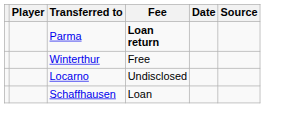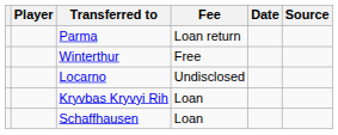 <table class="wikitable plainrowheaders sortable">
 <tr>
 <th></th>
 <th scope="col">Player</th>
 <th>Transferred to</th>
 <th style="width: 65px;">Fee</th>
 <th scope="col">Date</th>
 <th scope="col">Source</th>
 </tr>
 <tr>
 <td align="center"></td>
 <td></td>
 <td> <a href='#'>Parma</a></td>
-<td><strong>Loan return</strong></td>
+<td>Loan return</td>
 <td></td>
 <td></td>
 </tr>
 <tr>
 <td align="center"></td>
 <td></td>
 <td> <a href='#'>Winterthur</a></td>
 <td>Free</td>
 <td></td>
 <td></td>
 </tr>
 <tr>
 <td align="center"></td>
 <td></td>
 <td> <a href='#'>Locarno</a></td>
 <td>Undisclosed</td>
 <td></td>
 <td></td>
 </tr>
 <tr>
 <td align="center"></td>
 <td></td>
+<td> <a href='#'>Kryvbas Kryvyi Rih</a></td>
+<td>Loan</td>
+<td></td>
+<td></td>
+</tr>
+<tr>
+<td align="center"></td>
+<td></td>
 <td> <a href='#'>Schaffhausen</a></td>
 <td>Loan</td>
 <td></td>
 <td></td>
 </tr>
 </table>
